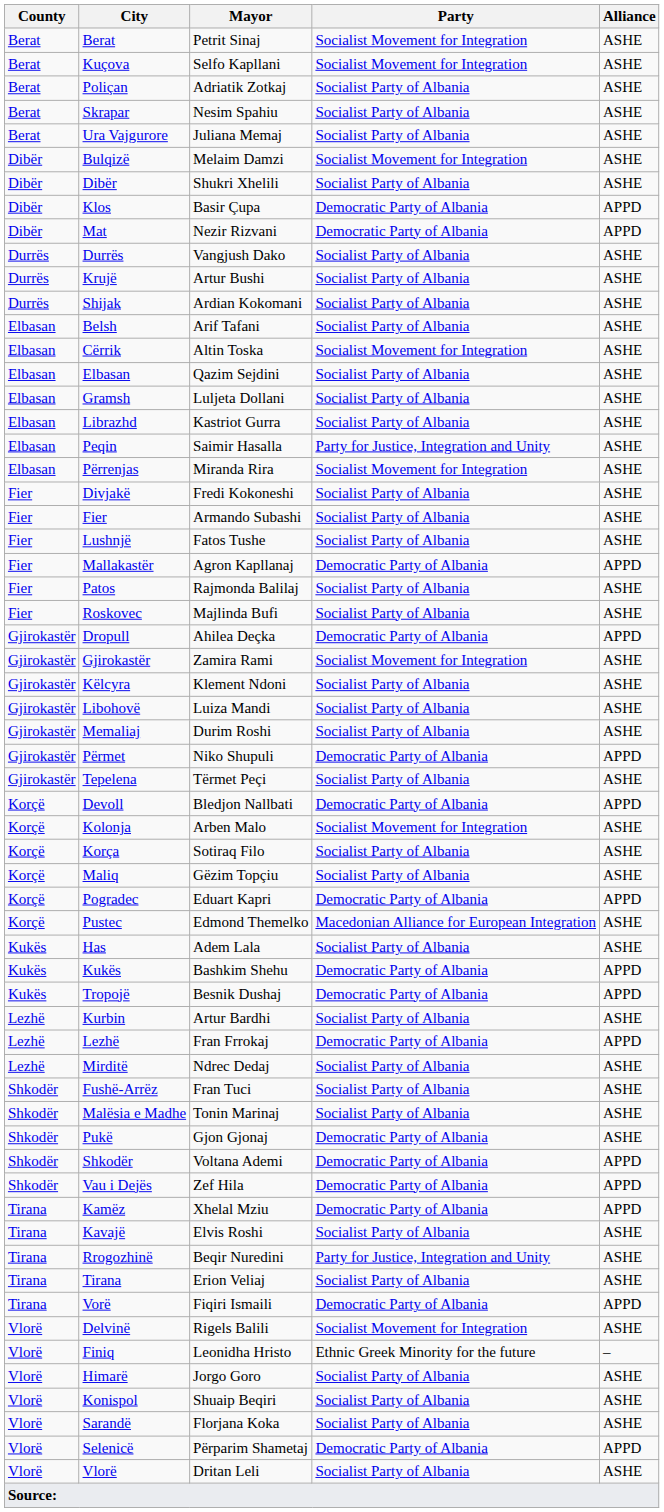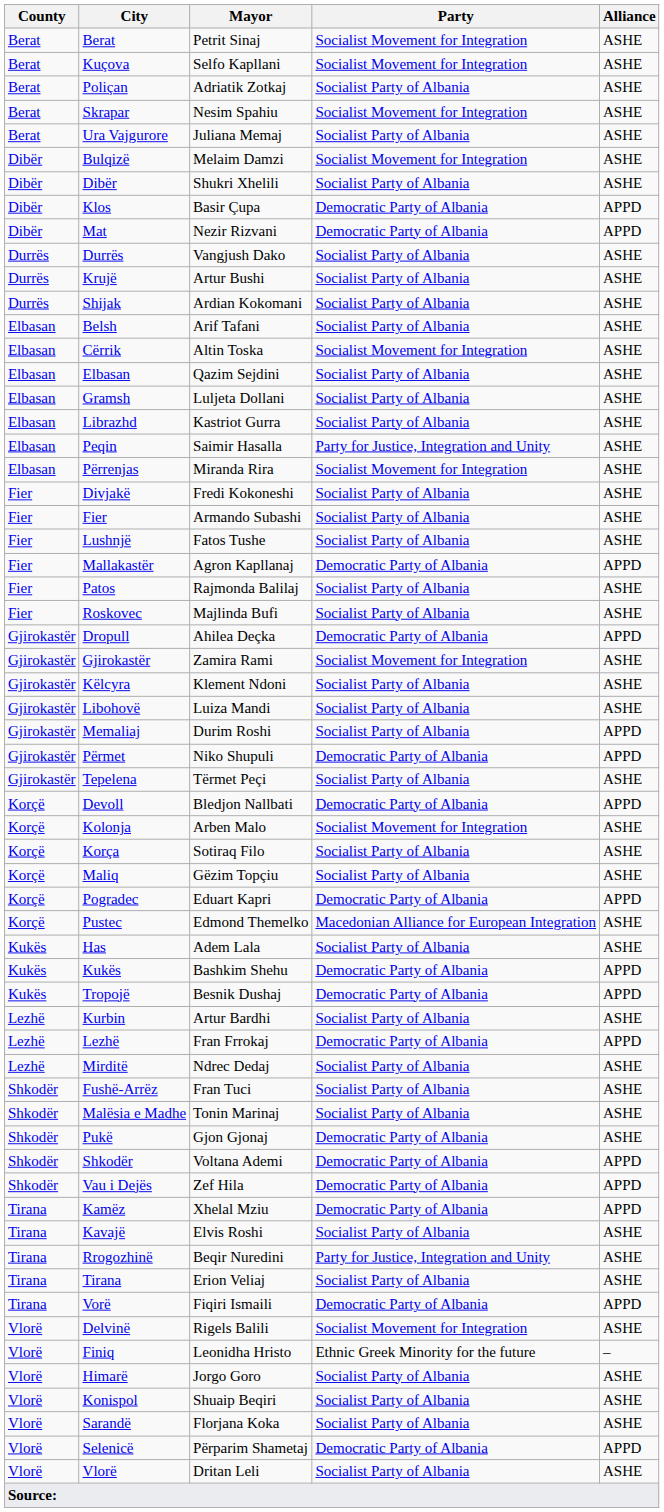 <table class="wikitable sortable">
 <tr>
 <th>County</th>
 <th>City</th>
 <th>Mayor</th>
 <th>Party</th>
 <th>Alliance</th>
 </tr>
 <tr>
 <td><a href='#'>Berat</a></td>
 <td><a href='#'>Berat</a></td>
 <td>Petrit Sinaj</td>
 <td><a href='#'>Socialist Movement for Integration</a></td>
 <td>ASHE</td>
 </tr>
 <tr>
 <td><a href='#'>Berat</a></td>
 <td><a href='#'>Kuçova</a></td>
 <td>Selfo Kapllani</td>
 <td><a href='#'>Socialist Movement for Integration</a></td>
 <td>ASHE</td>
 </tr>
 <tr>
 <td><a href='#'>Berat</a></td>
 <td><a href='#'>Poliçan</a></td>
 <td>Adriatik Zotkaj</td>
 <td><a href='#'>Socialist Party of Albania</a></td>
 <td>ASHE</td>
 </tr>
 <tr>
 <td><a href='#'>Berat</a></td>
 <td><a href='#'>Skrapar</a></td>
 <td>Nesim Spahiu</td>
-<td><a href='#'>Socialist Party of Albania</a></td>
+<td><a href='#'>Socialist Movement for Integration</a></td>
 <td>ASHE</td>
 </tr>
 <tr>
 <td><a href='#'>Berat</a></td>
 <td><a href='#'>Ura Vajgurore</a></td>
 <td>Juliana Memaj</td>
 <td><a href='#'>Socialist Party of Albania</a></td>
 <td>ASHE</td>
 </tr>
 <tr>
 <td><a href='#'>Dibër</a></td>
 <td><a href='#'>Bulqizë</a></td>
 <td>Melaim Damzi</td>
 <td><a href='#'>Socialist Movement for Integration</a></td>
 <td>ASHE</td>
 </tr>
 <tr>
 <td><a href='#'>Dibër</a></td>
 <td><a href='#'>Dibër</a></td>
 <td>Shukri Xhelili</td>
 <td><a href='#'>Socialist Party of Albania</a></td>
 <td>ASHE</td>
 </tr>
 <tr>
 <td><a href='#'>Dibër</a></td>
 <td><a href='#'>Klos</a></td>
 <td>Basir Çupa</td>
 <td><a href='#'>Democratic Party of Albania</a></td>
 <td>APPD</td>
 </tr>
 <tr>
 <td><a href='#'>Dibër</a></td>
 <td><a href='#'>Mat</a></td>
 <td>Nezir Rizvani</td>
 <td><a href='#'>Democratic Party of Albania</a></td>
 <td>APPD</td>
 </tr>
 <tr>
 <td><a href='#'>Durrës</a></td>
 <td><a href='#'>Durrës</a></td>
 <td>Vangjush Dako</td>
 <td><a href='#'>Socialist Party of Albania</a></td>
 <td>ASHE</td>
 </tr>
 <tr>
 <td><a href='#'>Durrës</a></td>
 <td><a href='#'>Krujë</a></td>
 <td>Artur Bushi</td>
 <td><a href='#'>Socialist Party of Albania</a></td>
 <td>ASHE</td>
 </tr>
 <tr>
 <td><a href='#'>Durrës</a></td>
 <td><a href='#'>Shijak</a></td>
 <td>Ardian Kokomani</td>
 <td><a href='#'>Socialist Party of Albania</a></td>
 <td>ASHE</td>
 </tr>
 <tr>
 <td><a href='#'>Elbasan</a></td>
 <td><a href='#'>Belsh</a></td>
 <td>Arif Tafani</td>
 <td><a href='#'>Socialist Party of Albania</a></td>
 <td>ASHE</td>
 </tr>
 <tr>
 <td><a href='#'>Elbasan</a></td>
 <td><a href='#'>Cërrik</a></td>
 <td>Altin Toska</td>
 <td><a href='#'>Socialist Movement for Integration</a></td>
 <td>ASHE</td>
 </tr>
 <tr>
 <td><a href='#'>Elbasan</a></td>
 <td><a href='#'>Elbasan</a></td>
 <td>Qazim Sejdini</td>
 <td><a href='#'>Socialist Party of Albania</a></td>
 <td>ASHE</td>
 </tr>
 <tr>
 <td><a href='#'>Elbasan</a></td>
 <td><a href='#'>Gramsh</a></td>
 <td>Luljeta Dollani</td>
 <td><a href='#'>Socialist Party of Albania</a></td>
 <td>ASHE</td>
 </tr>
 <tr>
 <td><a href='#'>Elbasan</a></td>
 <td><a href='#'>Librazhd</a></td>
 <td>Kastriot Gurra</td>
 <td><a href='#'>Socialist Party of Albania</a></td>
 <td>ASHE</td>
 </tr>
 <tr>
 <td><a href='#'>Elbasan</a></td>
 <td><a href='#'>Peqin</a></td>
 <td>Saimir Hasalla</td>
 <td><a href='#'>Party for Justice, Integration and Unity</a></td>
 <td>ASHE</td>
 </tr>
 <tr>
 <td><a href='#'>Elbasan</a></td>
 <td><a href='#'>Përrenjas</a></td>
 <td>Miranda Rira</td>
 <td><a href='#'>Socialist Movement for Integration</a></td>
 <td>ASHE</td>
 </tr>
 <tr>
 <td><a href='#'>Fier</a></td>
 <td><a href='#'>Divjakë</a></td>
 <td>Fredi Kokoneshi</td>
 <td><a href='#'>Socialist Party of Albania</a></td>
 <td>ASHE</td>
 </tr>
 <tr>
 <td><a href='#'>Fier</a></td>
 <td><a href='#'>Fier</a></td>
 <td>Armando Subashi</td>
 <td><a href='#'>Socialist Party of Albania</a></td>
 <td>ASHE</td>
 </tr>
 <tr>
 <td><a href='#'>Fier</a></td>
 <td><a href='#'>Lushnjë</a></td>
 <td>Fatos Tushe</td>
 <td><a href='#'>Socialist Party of Albania</a></td>
 <td>ASHE</td>
 </tr>
 <tr>
 <td><a href='#'>Fier</a></td>
 <td><a href='#'>Mallakastër</a></td>
 <td>Agron Kapllanaj</td>
 <td><a href='#'>Democratic Party of Albania</a></td>
 <td>APPD</td>
 </tr>
 <tr>
 <td><a href='#'>Fier</a></td>
 <td><a href='#'>Patos</a></td>
 <td>Rajmonda Balilaj</td>
 <td><a href='#'>Socialist Party of Albania</a></td>
 <td>ASHE</td>
 </tr>
 <tr>
 <td><a href='#'>Fier</a></td>
 <td><a href='#'>Roskovec</a></td>
 <td>Majlinda Bufi</td>
 <td><a href='#'>Socialist Party of Albania</a></td>
 <td>ASHE</td>
 </tr>
 <tr>
 <td><a href='#'>Gjirokastër</a></td>
 <td><a href='#'>Dropull</a></td>
 <td>Ahilea Deçka</td>
 <td><a href='#'>Democratic Party of Albania</a></td>
 <td>APPD</td>
 </tr>
 <tr>
 <td><a href='#'>Gjirokastër</a></td>
 <td><a href='#'>Gjirokastër</a></td>
 <td>Zamira Rami</td>
 <td><a href='#'>Socialist Movement for Integration</a></td>
 <td>ASHE</td>
 </tr>
 <tr>
 <td><a href='#'>Gjirokastër</a></td>
 <td><a href='#'>Këlcyra</a></td>
 <td>Klement Ndoni</td>
 <td><a href='#'>Socialist Party of Albania</a></td>
 <td>ASHE</td>
 </tr>
 <tr>
 <td><a href='#'>Gjirokastër</a></td>
 <td><a href='#'>Libohovë</a></td>
 <td>Luiza Mandi</td>
 <td><a href='#'>Socialist Party of Albania</a></td>
 <td>ASHE</td>
 </tr>
 <tr>
 <td><a href='#'>Gjirokastër</a></td>
 <td><a href='#'>Memaliaj</a></td>
 <td>Durim Roshi</td>
 <td><a href='#'>Socialist Party of Albania</a></td>
-<td>ASHE</td>
+<td>APPD</td>
 </tr>
 <tr>
 <td><a href='#'>Gjirokastër</a></td>
 <td><a href='#'>Përmet</a></td>
 <td>Niko Shupuli</td>
 <td><a href='#'>Democratic Party of Albania</a></td>
 <td>APPD</td>
 </tr>
 <tr>
 <td><a href='#'>Gjirokastër</a></td>
 <td><a href='#'>Tepelena</a></td>
 <td>Tërmet Peçi</td>
 <td><a href='#'>Socialist Party of Albania</a></td>
 <td>ASHE</td>
 </tr>
 <tr>
 <td><a href='#'>Korçë</a></td>
 <td><a href='#'>Devoll</a></td>
 <td>Bledjon Nallbati</td>
 <td><a href='#'>Democratic Party of Albania</a></td>
 <td>APPD</td>
 </tr>
 <tr>
 <td><a href='#'>Korçë</a></td>
 <td><a href='#'>Kolonja</a></td>
 <td>Arben Malo</td>
 <td><a href='#'>Socialist Movement for Integration</a></td>
 <td>ASHE</td>
 </tr>
 <tr>
 <td><a href='#'>Korçë</a></td>
 <td><a href='#'>Korça</a></td>
 <td>Sotiraq Filo</td>
 <td><a href='#'>Socialist Party of Albania</a></td>
 <td>ASHE</td>
 </tr>
 <tr>
 <td><a href='#'>Korçë</a></td>
 <td><a href='#'>Maliq</a></td>
 <td>Gëzim Topçiu</td>
 <td><a href='#'>Socialist Party of Albania</a></td>
 <td>ASHE</td>
 </tr>
 <tr>
 <td><a href='#'>Korçë</a></td>
 <td><a href='#'>Pogradec</a></td>
 <td>Eduart Kapri</td>
 <td><a href='#'>Democratic Party of Albania</a></td>
 <td>APPD</td>
 </tr>
 <tr>
 <td><a href='#'>Korçë</a></td>
 <td><a href='#'>Pustec</a></td>
 <td>Edmond Themelko</td>
 <td><a href='#'>Macedonian Alliance for European Integration</a></td>
 <td>ASHE</td>
 </tr>
 <tr>
 <td><a href='#'>Kukës</a></td>
 <td><a href='#'>Has</a></td>
 <td>Adem Lala</td>
 <td><a href='#'>Socialist Party of Albania</a></td>
 <td>ASHE</td>
 </tr>
 <tr>
 <td><a href='#'>Kukës</a></td>
 <td><a href='#'>Kukës</a></td>
 <td>Bashkim Shehu</td>
 <td><a href='#'>Democratic Party of Albania</a></td>
 <td>APPD</td>
 </tr>
 <tr>
 <td><a href='#'>Kukës</a></td>
 <td><a href='#'>Tropojë</a></td>
 <td>Besnik Dushaj</td>
 <td><a href='#'>Democratic Party of Albania</a></td>
 <td>APPD</td>
 </tr>
 <tr>
 <td><a href='#'>Lezhë</a></td>
 <td><a href='#'>Kurbin</a></td>
 <td>Artur Bardhi</td>
 <td><a href='#'>Socialist Party of Albania</a></td>
 <td>ASHE</td>
 </tr>
 <tr>
 <td><a href='#'>Lezhë</a></td>
 <td><a href='#'>Lezhë</a></td>
 <td>Fran Frrokaj</td>
 <td><a href='#'>Democratic Party of Albania</a></td>
 <td>APPD</td>
 </tr>
 <tr>
 <td><a href='#'>Lezhë</a></td>
 <td><a href='#'>Mirditë</a></td>
 <td>Ndrec Dedaj</td>
 <td><a href='#'>Socialist Party of Albania</a></td>
 <td>ASHE</td>
 </tr>
 <tr>
 <td><a href='#'>Shkodër</a></td>
 <td><a href='#'>Fushë-Arrëz</a></td>
 <td>Fran Tuci</td>
 <td><a href='#'>Socialist Party of Albania</a></td>
 <td>ASHE</td>
 </tr>
 <tr>
 <td><a href='#'>Shkodër</a></td>
 <td><a href='#'>Malësia e Madhe</a></td>
 <td>Tonin Marinaj</td>
 <td><a href='#'>Socialist Party of Albania</a></td>
 <td>ASHE</td>
 </tr>
 <tr>
 <td><a href='#'>Shkodër</a></td>
 <td><a href='#'>Pukë</a></td>
 <td>Gjon Gjonaj</td>
 <td><a href='#'>Democratic Party of Albania</a></td>
 <td>ASHE</td>
 </tr>
 <tr>
 <td><a href='#'>Shkodër</a></td>
 <td><a href='#'>Shkodër</a></td>
 <td>Voltana Ademi</td>
 <td><a href='#'>Democratic Party of Albania</a></td>
 <td>APPD</td>
 </tr>
 <tr>
 <td><a href='#'>Shkodër</a></td>
 <td><a href='#'>Vau i Dejës</a></td>
 <td>Zef Hila</td>
 <td><a href='#'>Democratic Party of Albania</a></td>
 <td>APPD</td>
 </tr>
 <tr>
 <td><a href='#'>Tirana</a></td>
 <td><a href='#'>Kamëz</a></td>
 <td>Xhelal Mziu</td>
 <td><a href='#'>Democratic Party of Albania</a></td>
 <td>APPD</td>
 </tr>
 <tr>
 <td><a href='#'>Tirana</a></td>
 <td><a href='#'>Kavajë</a></td>
 <td>Elvis Roshi</td>
 <td><a href='#'>Socialist Party of Albania</a></td>
 <td>ASHE</td>
 </tr>
 <tr>
 <td><a href='#'>Tirana</a></td>
 <td><a href='#'>Rrogozhinë</a></td>
 <td>Beqir Nuredini</td>
 <td><a href='#'>Party for Justice, Integration and Unity</a></td>
 <td>ASHE</td>
 </tr>
 <tr>
 <td><a href='#'>Tirana</a></td>
 <td><a href='#'>Tirana</a></td>
 <td>Erion Veliaj</td>
 <td><a href='#'>Socialist Party of Albania</a></td>
 <td>ASHE</td>
 </tr>
 <tr>
 <td><a href='#'>Tirana</a></td>
 <td><a href='#'>Vorë</a></td>
 <td>Fiqiri Ismaili</td>
 <td><a href='#'>Democratic Party of Albania</a></td>
 <td>APPD</td>
 </tr>
 <tr>
 <td><a href='#'>Vlorë</a></td>
 <td><a href='#'>Delvinë</a></td>
 <td>Rigels Balili</td>
 <td><a href='#'>Socialist Movement for Integration</a></td>
 <td>ASHE</td>
 </tr>
 <tr>
 <td><a href='#'>Vlorë</a></td>
 <td><a href='#'>Finiq</a></td>
 <td>Leonidha Hristo</td>
 <td>Ethnic Greek Minority for the future</td>
 <td>–</td>
 </tr>
 <tr>
 <td><a href='#'>Vlorë</a></td>
 <td><a href='#'>Himarë</a></td>
 <td>Jorgo Goro</td>
 <td><a href='#'>Socialist Party of Albania</a></td>
 <td>ASHE</td>
 </tr>
 <tr>
 <td><a href='#'>Vlorë</a></td>
 <td><a href='#'>Konispol</a></td>
 <td>Shuaip Beqiri</td>
 <td><a href='#'>Socialist Party of Albania</a></td>
 <td>ASHE</td>
 </tr>
 <tr>
 <td><a href='#'>Vlorë</a></td>
 <td><a href='#'>Sarandë</a></td>
 <td>Florjana Koka</td>
 <td><a href='#'>Socialist Party of Albania</a></td>
 <td>ASHE</td>
 </tr>
 <tr>
 <td><a href='#'>Vlorë</a></td>
 <td><a href='#'>Selenicë</a></td>
 <td>Përparim Shametaj</td>
 <td><a href='#'>Democratic Party of Albania</a></td>
 <td>APPD</td>
 </tr>
 <tr>
 <td><a href='#'>Vlorë</a></td>
 <td><a href='#'>Vlorë</a></td>
 <td>Dritan Leli</td>
 <td><a href='#'>Socialist Party of Albania</a></td>
 <td>ASHE</td>
 </tr>
 <tr class="sortbottom">
 <td colspan="61" style="text-align:left; background-color:#eaecf0"><strong>Source: </strong></td>
 </tr>
 </table>
